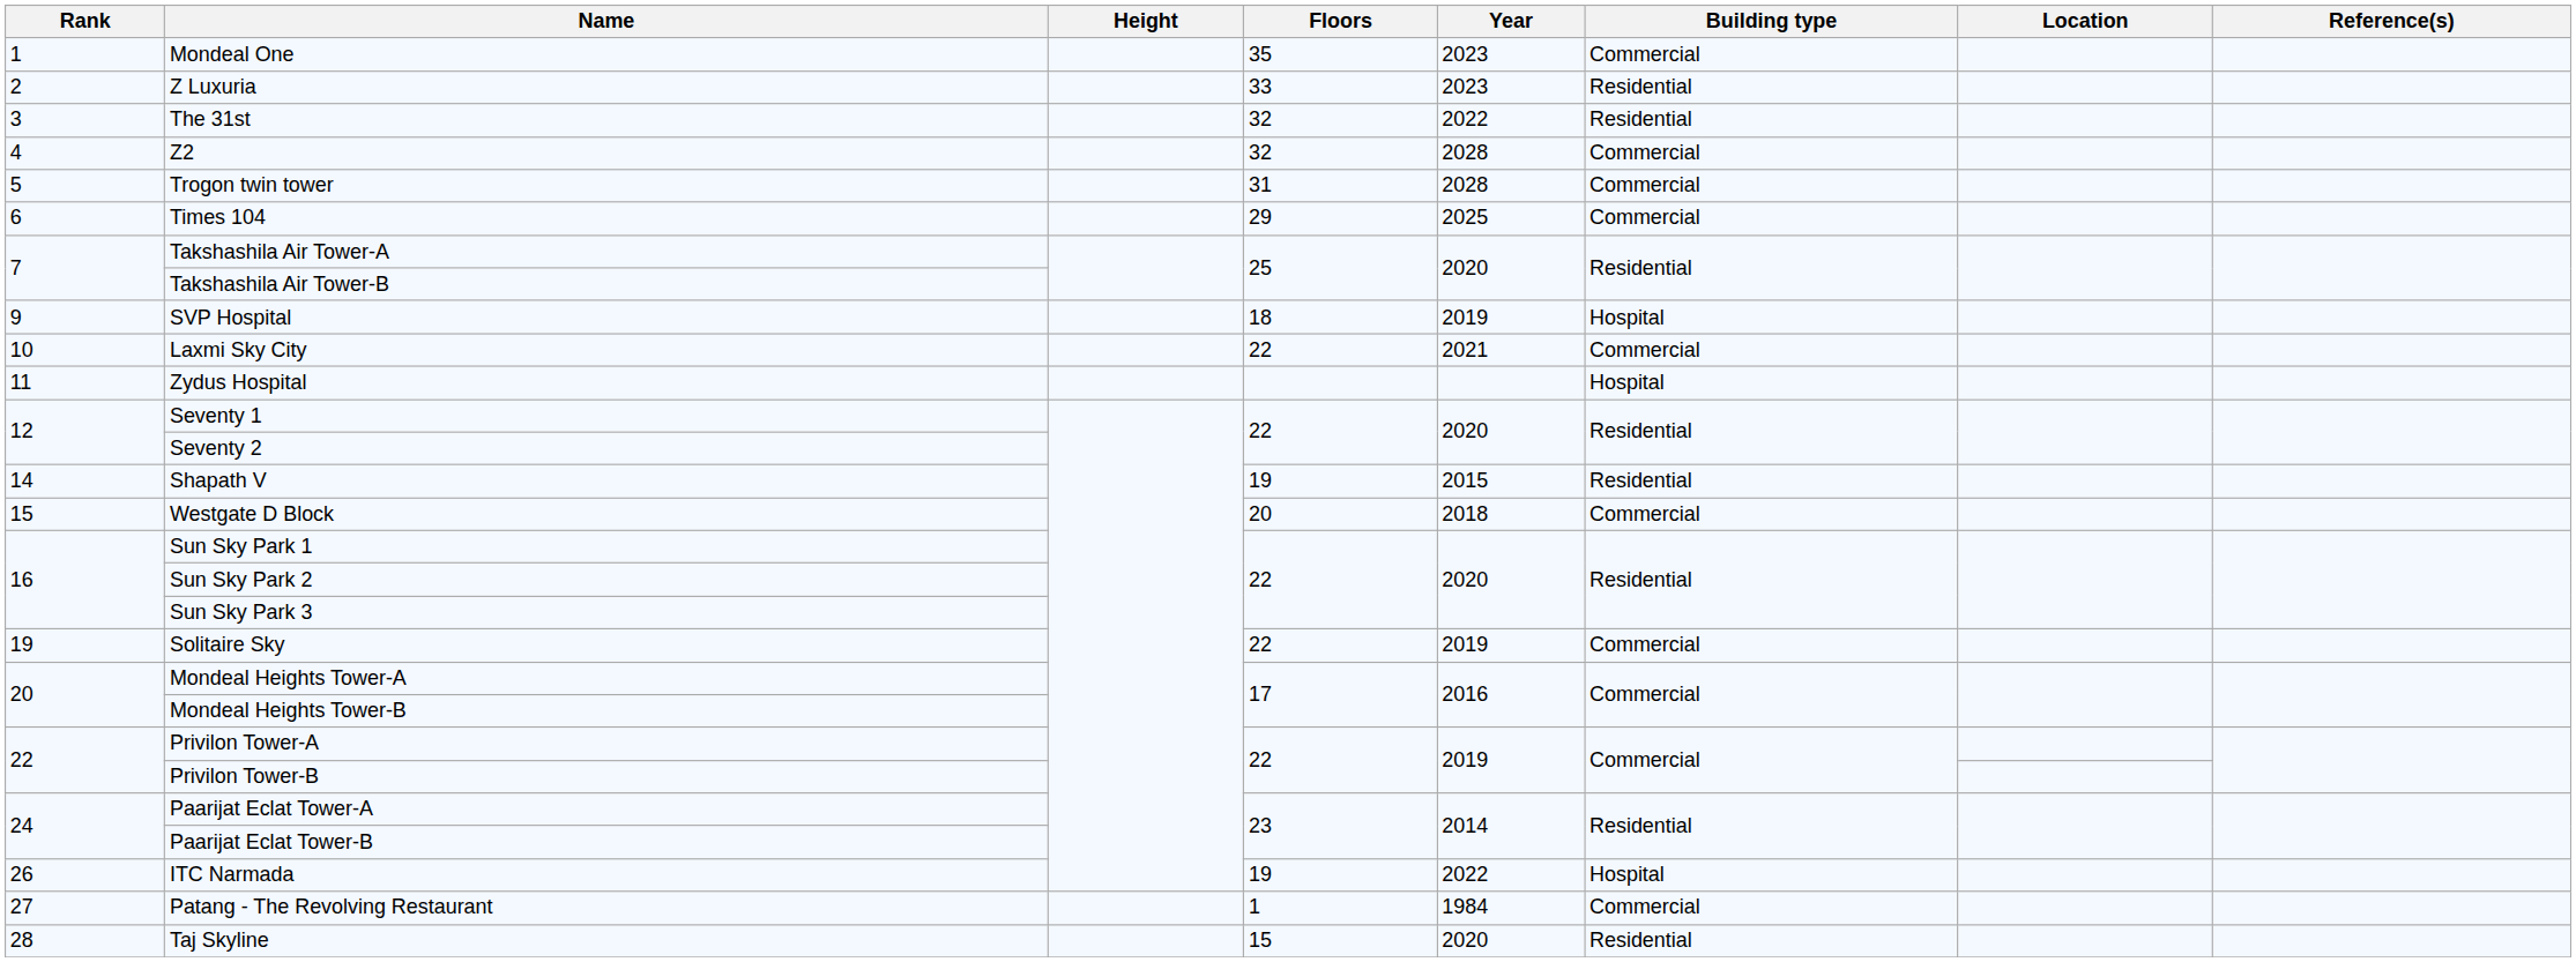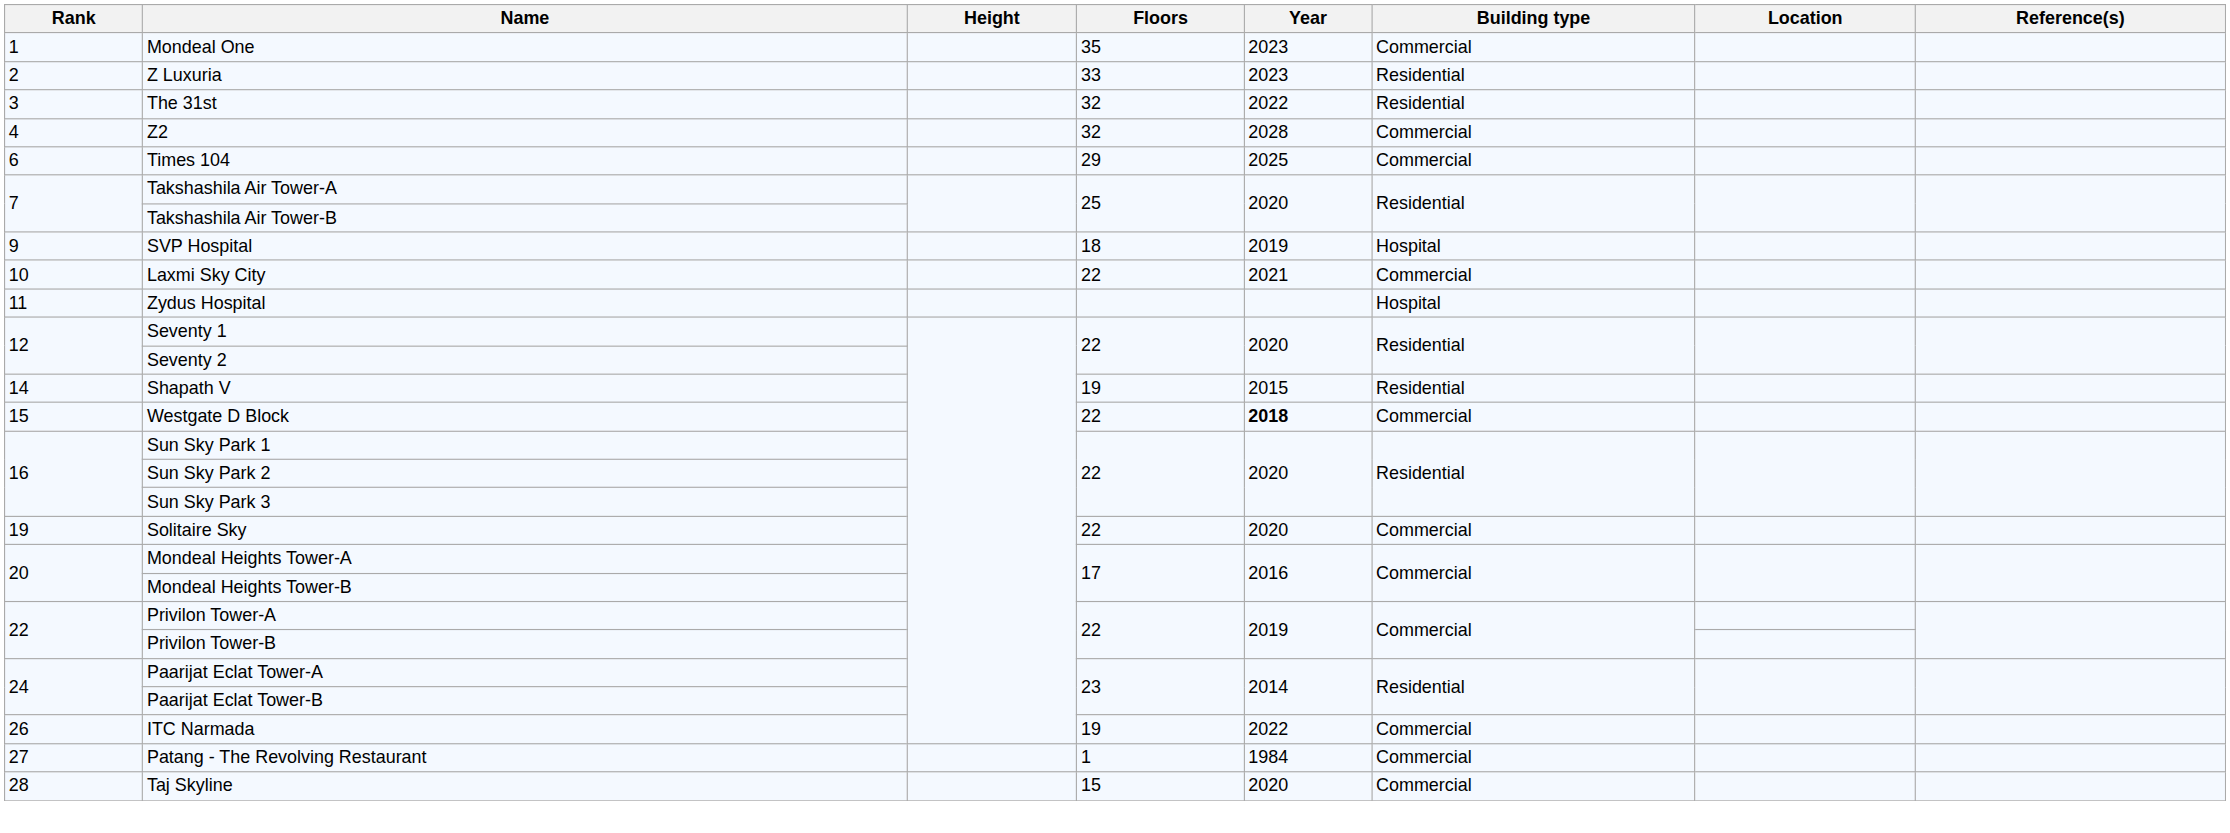 <table class="wikitable sortable" width="100%">
 <tr>
 <th>Rank</th>
 <th>Name</th>
 <th>Height</th>
 <th>Floors</th>
 <th>Year</th>
 <th>Building type</th>
 <th>Location</th>
 <th>Reference(s)</th>
 </tr>
 <tr bgcolor="#F4F9FF">
 <td>1</td>
 <td>Mondeal One</td>
 <td></td>
 <td>35</td>
 <td>2023</td>
 <td><span>Commercial</span></td>
 <td></td>
 <td></td>
 </tr>
 <tr bgcolor="#F4F9FF">
 <td>2</td>
 <td>Z Luxuria</td>
 <td></td>
 <td>33</td>
 <td>2023</td>
 <td><span>Residential</span></td>
 <td></td>
 <td></td>
 </tr>
 <tr bgcolor="#F4F9FF">
 <td>3</td>
 <td>The 31st</td>
 <td></td>
 <td>32</td>
 <td>2022</td>
 <td><span>Residential</span></td>
 <td></td>
 <td></td>
 </tr>
 <tr bgcolor="#F4F9FF">
 <td>4</td>
 <td>Z2</td>
 <td></td>
 <td>32</td>
-<td>2028</td>
-<td><span>Commercial</span></td>
-<td></td>
-<td></td>
-</tr>
-<tr bgcolor="#F4F9FF">
-<td>5</td>
-<td>Trogon twin tower</td>
-<td></td>
-<td>31</td>
 <td>2028</td>
 <td><span>Commercial</span></td>
 <td></td>
 <td></td>
 </tr>
 <tr bgcolor="#F4F9FF">
 <td>6</td>
 <td>Times 104</td>
 <td></td>
 <td>29</td>
 <td>2025</td>
 <td><span>Commercial</span></td>
 <td></td>
 <td></td>
 </tr>
 <tr bgcolor="#F4F9FF">
 <td rowspan="2">7</td>
 <td>Takshashila Air Tower-A</td>
 <td rowspan="2"></td>
 <td rowspan="2">25</td>
 <td rowspan="2">2020</td>
 <td rowspan="2"><span>Residential</span></td>
 <td rowspan="2"></td>
 <td rowspan="2"></td>
 </tr>
 <tr bgcolor="#F4F9FF">
 <td>Takshashila Air Tower-B</td>
 </tr>
 <tr bgcolor="#F4F9FF">
 <td>9</td>
 <td>SVP Hospital</td>
 <td></td>
 <td>18</td>
 <td>2019</td>
 <td><span>Hospital</span></td>
 <td></td>
 <td></td>
 </tr>
 <tr bgcolor="#F4F9FF">
 <td>10</td>
 <td>Laxmi Sky City</td>
 <td></td>
 <td>22</td>
 <td>2021</td>
 <td><span>Commercial</span></td>
 <td></td>
 <td></td>
 </tr>
 <tr bgcolor="#F4F9FF">
 <td>11</td>
 <td>Zydus Hospital</td>
 <td></td>
 <td></td>
 <td></td>
 <td><span>Hospital</span></td>
 <td></td>
 <td></td>
 </tr>
 <tr bgcolor="#F4F9FF">
 <td rowspan="2">12</td>
 <td>Seventy 1</td>
 <td rowspan="15"></td>
 <td rowspan="2">22</td>
 <td rowspan="2">2020</td>
 <td rowspan="2"><span>Residential</span></td>
 <td rowspan="2"></td>
 <td rowspan="2"></td>
 </tr>
 <tr bgcolor="#F4F9FF">
 <td>Seventy 2</td>
 </tr>
 <tr bgcolor="#F4F9FF">
 <td>14</td>
 <td>Shapath V</td>
 <td>19</td>
 <td>2015</td>
 <td><span>Residential</span></td>
 <td></td>
 <td></td>
 </tr>
 <tr bgcolor="#F4F9FF">
 <td>15</td>
 <td>Westgate D Block</td>
-<td>20</td>
-<td>2018</td>
+<td>22</td>
+<td><strong>2018</strong></td>
 <td><span>Commercial</span></td>
 <td></td>
 <td></td>
 </tr>
 <tr bgcolor="#F4F9FF">
 <td rowspan="3">16</td>
 <td>Sun Sky Park 1</td>
 <td rowspan="3">22</td>
 <td rowspan="3">2020</td>
 <td rowspan="3"><span>Residential</span></td>
 <td rowspan="3"></td>
 <td rowspan="3"></td>
 </tr>
 <tr bgcolor="#F4F9FF">
 <td>Sun Sky Park 2</td>
 </tr>
 <tr bgcolor="#F4F9FF">
 <td>Sun Sky Park 3</td>
 </tr>
 <tr bgcolor="#F4F9FF">
 <td>19</td>
 <td>Solitaire Sky</td>
 <td>22</td>
-<td>2019</td>
+<td>2020</td>
 <td><span>Commercial</span></td>
 <td></td>
 <td></td>
 </tr>
 <tr bgcolor="#F4F9FF">
 <td rowspan="2">20</td>
 <td>Mondeal Heights Tower-A</td>
 <td rowspan="2">17</td>
 <td rowspan="2">2016</td>
 <td rowspan="2"><span>Commercial</span></td>
 <td rowspan="2"></td>
 <td rowspan="2"></td>
 </tr>
 <tr bgcolor="#F4F9FF">
 <td>Mondeal Heights Tower-B</td>
 </tr>
 <tr bgcolor="#F4F9FF">
 <td rowspan="2">22</td>
 <td>Privilon Tower-A</td>
 <td rowspan="2">22</td>
 <td rowspan="2">2019</td>
 <td rowspan="2"><span>Commercial</span></td>
 <td></td>
 <td rowspan="2"></td>
 </tr>
 <tr bgcolor="#F4F9FF">
 <td>Privilon Tower-B</td>
 <td></td>
 </tr>
 <tr bgcolor="#F4F9FF">
 <td rowspan="2">24</td>
 <td>Paarijat Eclat Tower-A</td>
 <td rowspan="2">23</td>
 <td rowspan="2">2014</td>
 <td rowspan="2"><span>Residential</span></td>
 <td rowspan="2"></td>
 <td rowspan="2"></td>
 </tr>
 <tr bgcolor="#F4F9FF">
 <td>Paarijat Eclat Tower-B</td>
 </tr>
 <tr bgcolor="#F4F9FF">
 <td>26</td>
 <td>ITC Narmada</td>
 <td>19</td>
 <td>2022</td>
-<td><span>Hospital</span></td>
+<td><span>Commercial</span></td>
 <td></td>
 <td></td>
 </tr>
 <tr bgcolor="#F4F9FF">
 <td>27</td>
 <td>Patang - The Revolving Restaurant</td>
 <td></td>
 <td>1</td>
 <td>1984</td>
 <td><span>Commercial</span></td>
 <td></td>
 <td></td>
 </tr>
 <tr bgcolor="#F4F9FF">
 <td>28</td>
 <td>Taj Skyline</td>
 <td></td>
 <td>15</td>
 <td>2020</td>
-<td><span>Residential</span></td>
+<td><span>Commercial</span></td>
 <td></td>
 <td></td>
 </tr>
 </table>
